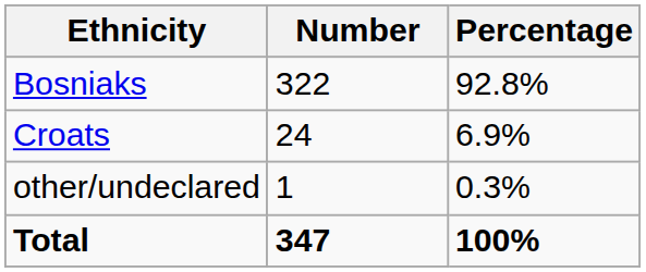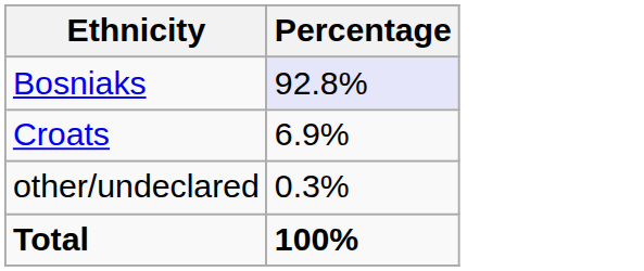 <table class="wikitable">
 <tr>
 <th width="100px">Ethnicity</th>
-<th width="80px">Number</th>
 <th width="80px">Percentage</th>
 </tr>
 <tr>
 <td><a href='#'>Bosniaks</a></td>
-<td>322</td>
-<td>92.8%</td>
+<td style="background: lavender;">92.8%</td>
 </tr>
 <tr>
 <td><a href='#'>Croats</a></td>
-<td>24</td>
 <td>6.9%</td>
 </tr>
 <tr>
 <td>other/undeclared</td>
-<td>1</td>
 <td>0.3%</td>
 </tr>
 <tr>
 <td><strong>Total</strong></td>
-<td><strong>347</strong></td>
 <td><strong>100%</strong></td>
 </tr>
 </table>
